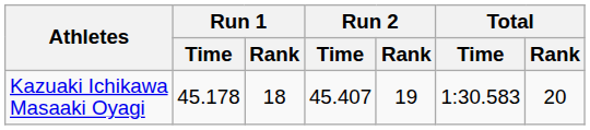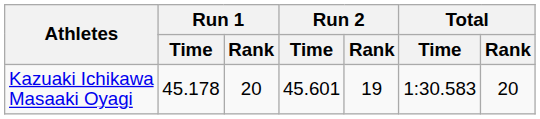 <table class="wikitable" border="1" style="font-size:90%">
 <tr>
 <th rowspan="2">Athletes</th>
 <th colspan="2">Run 1</th>
 <th colspan="2">Run 2</th>
 <th colspan="2">Total</th>
 </tr>
 <tr>
 <th>Time</th>
 <th>Rank</th>
 <th>Time</th>
 <th>Rank</th>
 <th>Time</th>
 <th>Rank</th>
 </tr>
 <tr>
 <td><a href='#'>Kazuaki Ichikawa</a><br><a href='#'>Masaaki Oyagi</a></td>
 <td align="center">45.178</td>
-<td align="center">18</td>
-<td align="center">45.407</td>
+<td align="center">20</td>
+<td align="center">45.601</td>
 <td align="center">19</td>
 <td align="center">1:30.583</td>
 <td align="center">20</td>
 </tr>
 </table>
